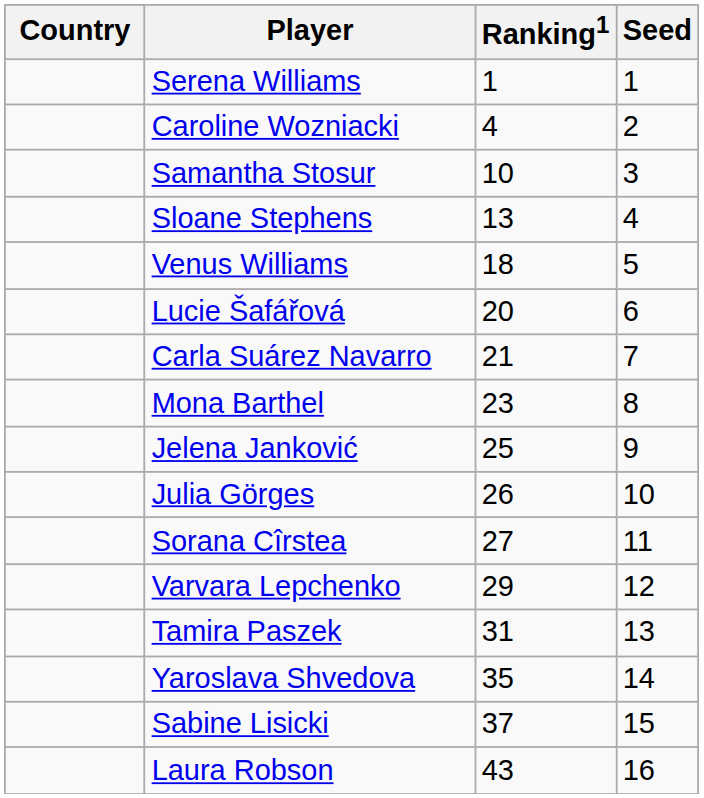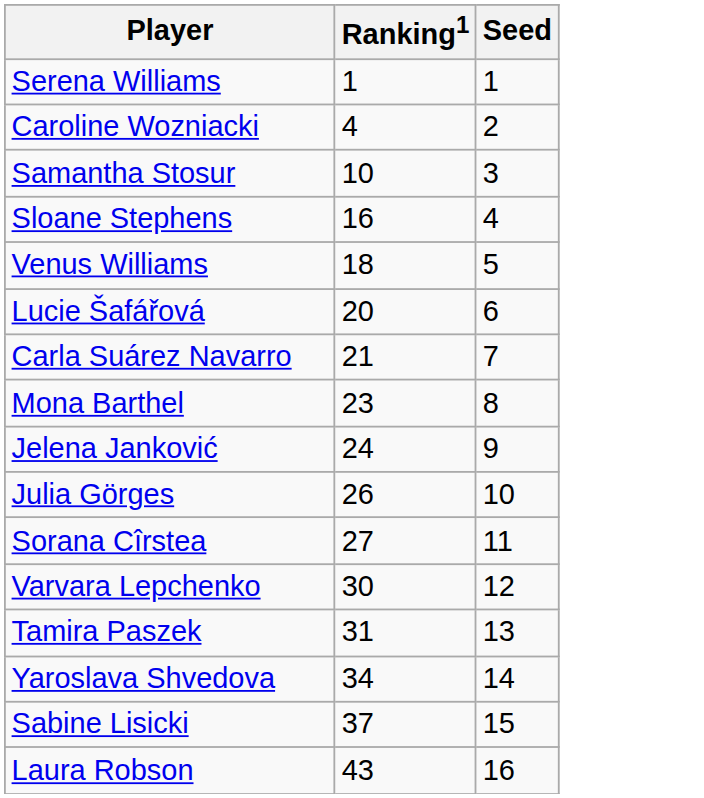 <table class="sortable wikitable">
 <tr>
-<th width="70">Country</th>
 <th width="175">Player</th>
 <th>Ranking<sup>1</sup></th>
 <th>Seed</th>
 </tr>
 <tr>
-<td></td>
 <td><a href='#'>Serena Williams</a></td>
 <td>1</td>
 <td>1</td>
 </tr>
 <tr>
-<td></td>
 <td><a href='#'>Caroline Wozniacki</a></td>
 <td>4</td>
 <td>2</td>
 </tr>
 <tr>
-<td></td>
 <td><a href='#'>Samantha Stosur</a></td>
 <td>10</td>
 <td>3</td>
 </tr>
 <tr>
-<td></td>
 <td><a href='#'>Sloane Stephens</a></td>
-<td>13</td>
+<td>16</td>
 <td>4</td>
 </tr>
 <tr>
-<td></td>
 <td><a href='#'>Venus Williams</a></td>
 <td>18</td>
 <td>5</td>
 </tr>
 <tr>
-<td></td>
 <td><a href='#'>Lucie Šafářová</a></td>
 <td>20</td>
 <td>6</td>
 </tr>
 <tr>
-<td></td>
 <td><a href='#'>Carla Suárez Navarro</a></td>
 <td>21</td>
 <td>7</td>
 </tr>
 <tr>
-<td></td>
 <td><a href='#'>Mona Barthel</a></td>
 <td>23</td>
 <td>8</td>
 </tr>
 <tr>
-<td></td>
 <td><a href='#'>Jelena Janković</a></td>
-<td>25</td>
+<td>24</td>
 <td>9</td>
 </tr>
 <tr>
-<td></td>
 <td><a href='#'>Julia Görges</a></td>
 <td>26</td>
 <td>10</td>
 </tr>
 <tr>
-<td></td>
 <td><a href='#'>Sorana Cîrstea</a></td>
 <td>27</td>
 <td>11</td>
 </tr>
 <tr>
-<td></td>
 <td><a href='#'>Varvara Lepchenko</a></td>
-<td>29</td>
+<td>30</td>
 <td>12</td>
 </tr>
 <tr>
-<td></td>
 <td><a href='#'>Tamira Paszek</a></td>
 <td>31</td>
 <td>13</td>
 </tr>
 <tr>
-<td></td>
 <td><a href='#'>Yaroslava Shvedova</a></td>
-<td>35</td>
+<td>34</td>
 <td>14</td>
 </tr>
 <tr>
-<td></td>
 <td><a href='#'>Sabine Lisicki</a></td>
 <td>37</td>
 <td>15</td>
 </tr>
 <tr>
-<td></td>
 <td><a href='#'>Laura Robson</a></td>
 <td>43</td>
 <td>16</td>
 </tr>
 </table>
